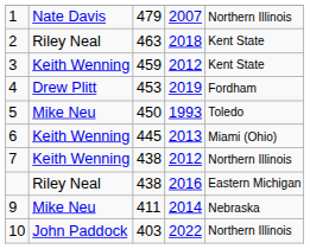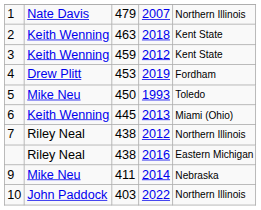 <table class="wikitable">
 <tr>
 </tr>
 <tr>
 <td>1</td>
 <td><a href='#'>Nate Davis</a></td>
 <td><abbr>479</abbr></td>
 <td><a href='#'>2007</a></td>
 <td style="font-size:80%;">Northern Illinois</td>
 </tr>
 <tr>
 <td>2</td>
-<td>Riley Neal</td>
+<td><a href='#'>Keith Wenning</a></td>
 <td><abbr>463</abbr></td>
 <td><a href='#'>2018</a></td>
 <td style="font-size:80%;">Kent State</td>
 </tr>
 <tr>
 <td>3</td>
 <td><a href='#'>Keith Wenning</a></td>
 <td><abbr>459</abbr></td>
 <td><a href='#'>2012</a></td>
 <td style="font-size:80%;">Kent State</td>
 </tr>
 <tr>
 <td>4</td>
 <td><a href='#'>Drew Plitt</a></td>
 <td><abbr>453</abbr></td>
 <td><a href='#'>2019</a></td>
 <td style="font-size:80%;">Fordham</td>
 </tr>
 <tr>
 <td>5</td>
 <td><a href='#'>Mike Neu</a></td>
 <td><abbr>450</abbr></td>
 <td><a href='#'>1993</a></td>
 <td style="font-size:80%;">Toledo</td>
 </tr>
 <tr>
 <td>6</td>
 <td><a href='#'>Keith Wenning</a></td>
 <td><abbr>445</abbr></td>
 <td><a href='#'>2013</a></td>
 <td style="font-size:80%;">Miami (Ohio)</td>
 </tr>
 <tr>
 <td>7</td>
-<td><a href='#'>Keith Wenning</a></td>
+<td>Riley Neal</td>
 <td><abbr>438</abbr></td>
 <td><a href='#'>2012</a></td>
 <td style="font-size:80%;">Northern Illinois</td>
 </tr>
 <tr>
 <td></td>
 <td>Riley Neal</td>
 <td><abbr>438</abbr></td>
 <td><a href='#'>2016</a></td>
 <td style="font-size:80%;">Eastern Michigan</td>
 </tr>
 <tr>
 <td>9</td>
 <td><a href='#'>Mike Neu</a></td>
 <td><abbr>411</abbr></td>
 <td><a href='#'>2014</a></td>
 <td style="font-size:80%;">Nebraska</td>
 </tr>
 <tr>
 <td>10</td>
 <td><a href='#'>John Paddock</a></td>
 <td><abbr>403</abbr></td>
 <td><a href='#'>2022</a></td>
 <td style="font-size:80%;">Northern Illinois</td>
 </tr>
 </table>
